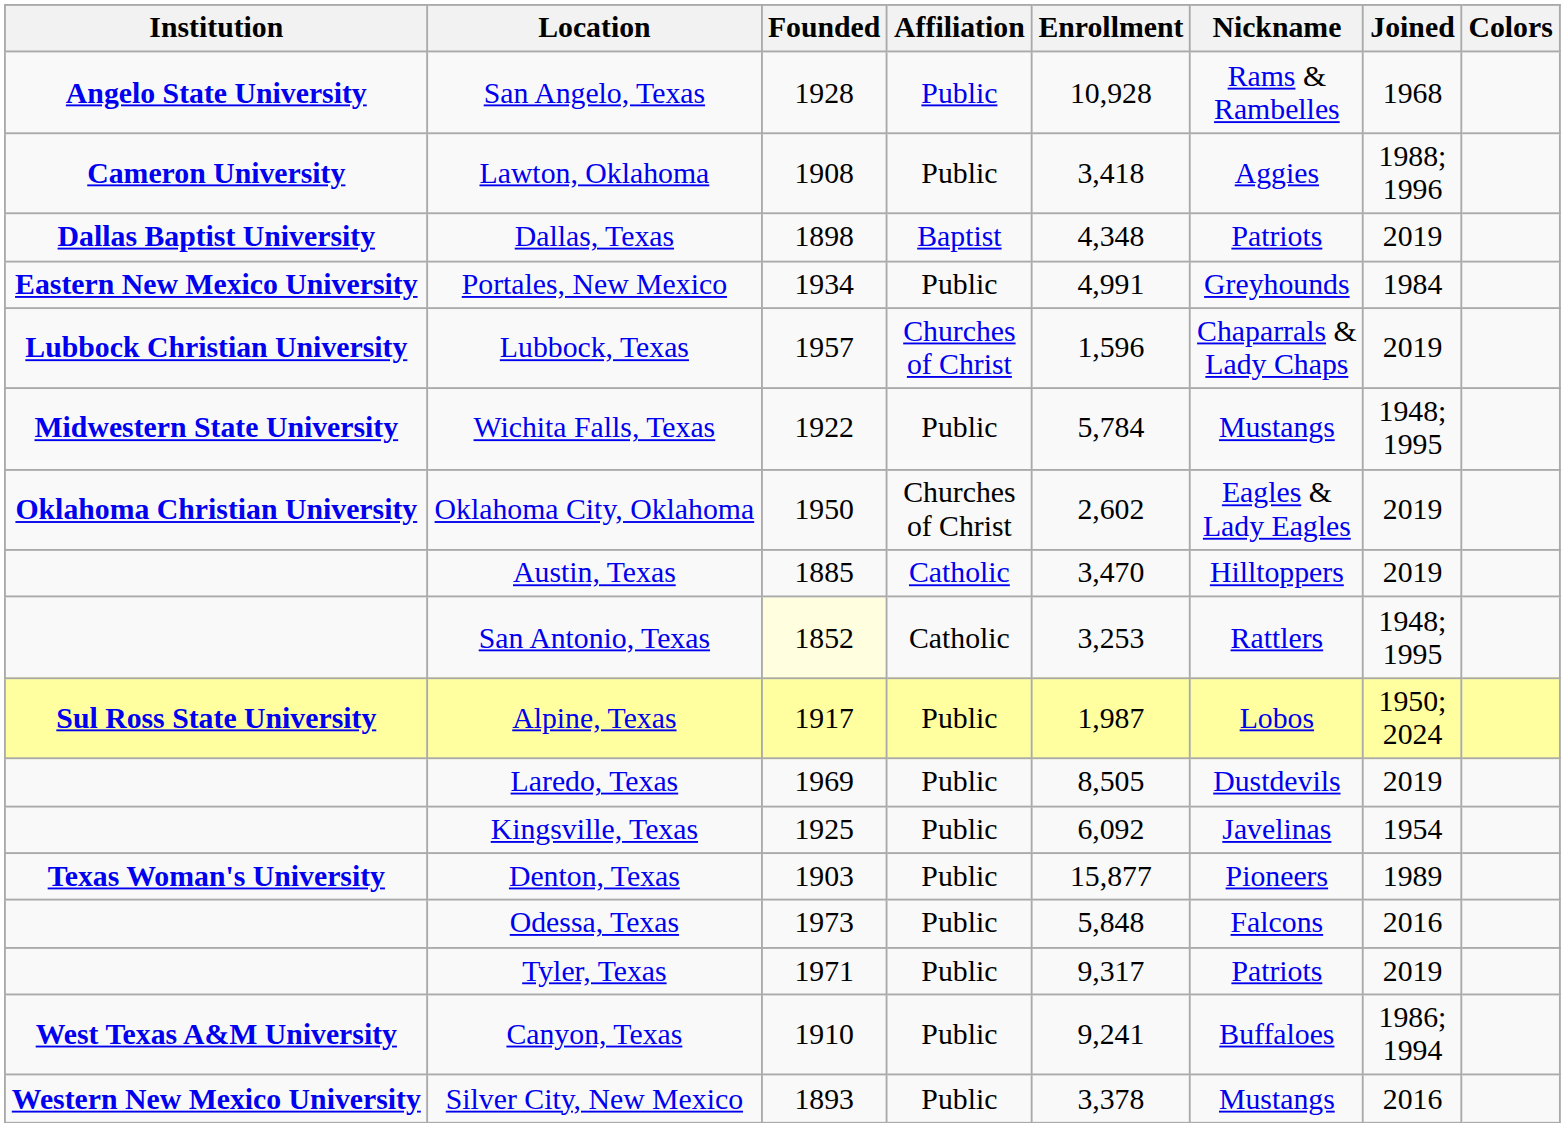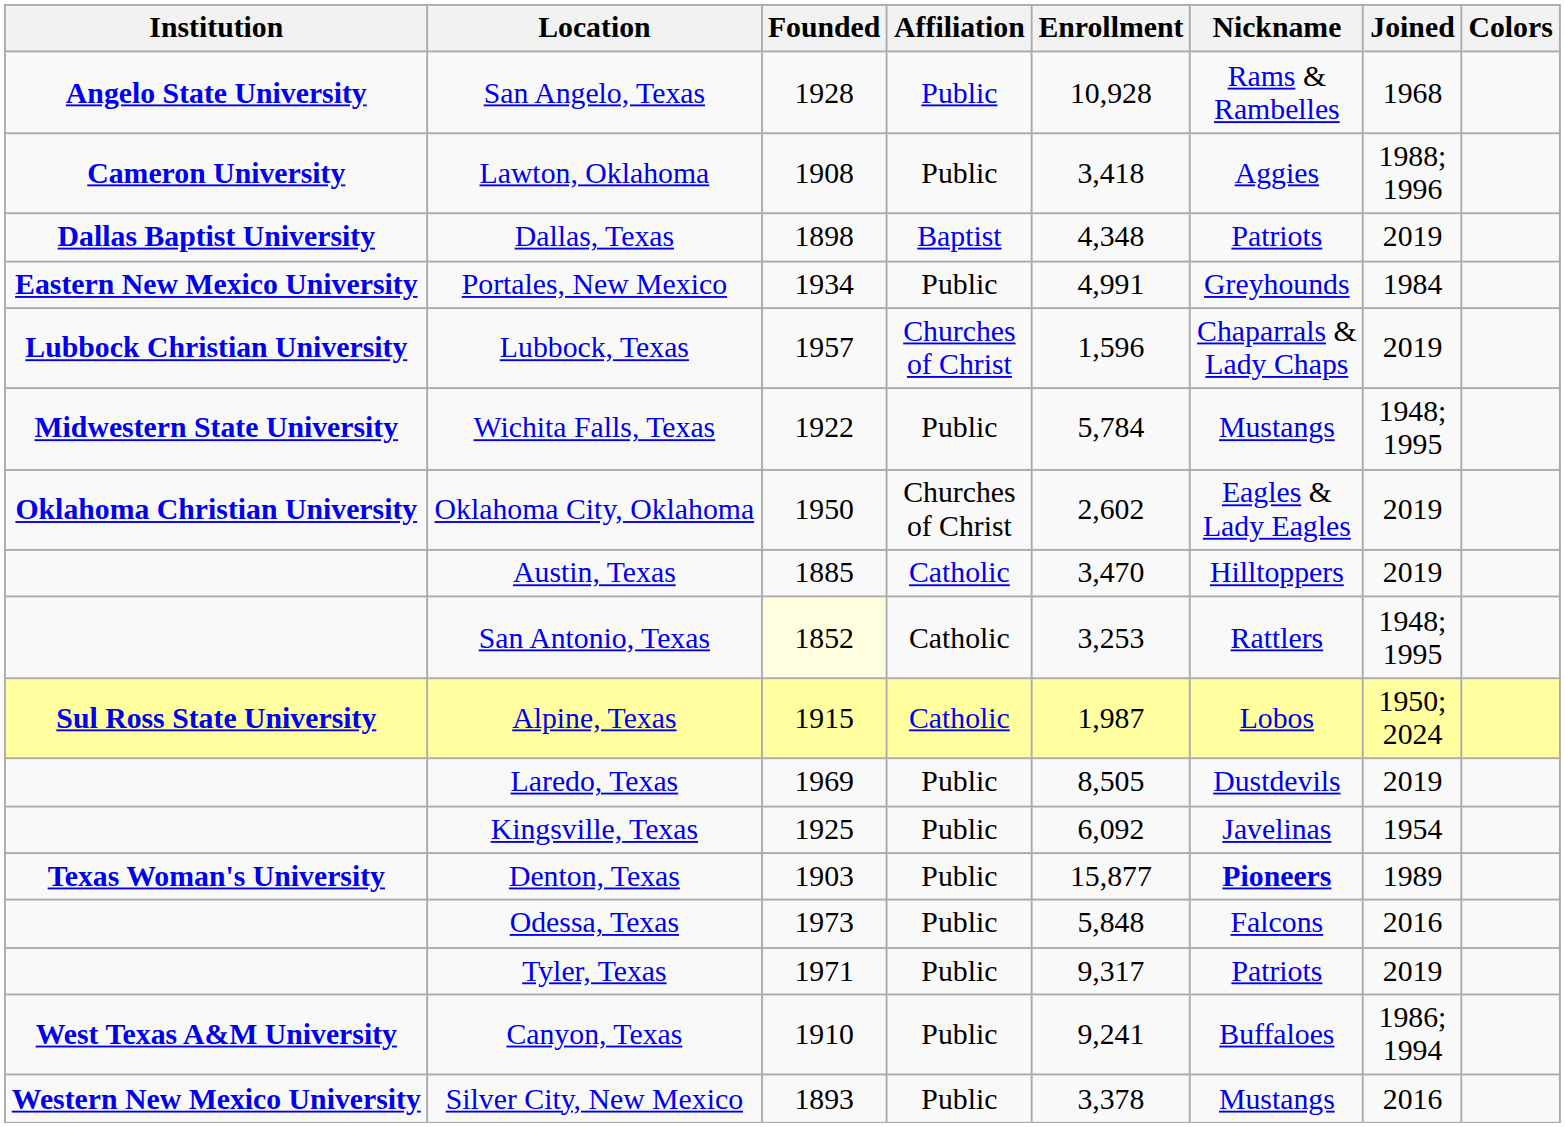 <table class="wikitable sortable" style="text-align:center">
 <tr>
 <th>Institution</th>
 <th>Location</th>
 <th>Founded</th>
 <th>Affiliation</th>
 <th>Enrollment</th>
 <th>Nickname</th>
 <th>Joined</th>
 <th class="unsortable">Colors</th>
 </tr>
 <tr>
 <td><strong><a href='#'>Angelo State University</a></strong></td>
 <td><a href='#'>San Angelo, Texas</a></td>
 <td>1928</td>
 <td><a href='#'>Public</a></td>
 <td>10,928</td>
 <td><a href='#'>Rams</a> &<br><a href='#'>Rambelles</a></td>
 <td>1968</td>
 <td></td>
 </tr>
 <tr>
 <td><strong><a href='#'>Cameron University</a></strong></td>
 <td><a href='#'>Lawton, Oklahoma</a></td>
 <td>1908</td>
 <td>Public</td>
 <td>3,418</td>
 <td><a href='#'>Aggies</a></td>
 <td>1988;<br>1996</td>
 <td></td>
 </tr>
 <tr>
 <td><strong><a href='#'>Dallas Baptist University</a></strong></td>
 <td><a href='#'>Dallas, Texas</a></td>
 <td>1898</td>
 <td><a href='#'>Baptist</a></td>
 <td>4,348</td>
 <td><a href='#'>Patriots</a></td>
 <td>2019</td>
 <td></td>
 </tr>
 <tr>
 <td><strong><a href='#'>Eastern New Mexico University</a></strong></td>
 <td><a href='#'>Portales, New Mexico</a></td>
 <td>1934</td>
 <td>Public</td>
 <td>4,991</td>
 <td><a href='#'>Greyhounds</a></td>
 <td>1984</td>
 <td></td>
 </tr>
 <tr>
 <td><strong><a href='#'>Lubbock Christian University</a></strong></td>
 <td><a href='#'>Lubbock, Texas</a></td>
 <td>1957</td>
 <td><a href='#'>Churches<br>of Christ</a></td>
 <td>1,596</td>
 <td><a href='#'>Chaparrals</a> &<br><a href='#'>Lady Chaps</a></td>
 <td>2019</td>
 <td></td>
 </tr>
 <tr>
 <td><strong><a href='#'>Midwestern State University</a></strong></td>
 <td><a href='#'>Wichita Falls, Texas</a></td>
 <td>1922</td>
 <td>Public</td>
 <td>5,784</td>
 <td><a href='#'>Mustangs</a></td>
 <td>1948;<br>1995</td>
 <td></td>
 </tr>
 <tr>
 <td><strong><a href='#'>Oklahoma Christian University</a></strong></td>
 <td><a href='#'>Oklahoma City, Oklahoma</a></td>
 <td>1950</td>
 <td>Churches<br>of Christ</td>
 <td>2,602</td>
 <td><a href='#'>Eagles</a> &<br><a href='#'>Lady Eagles</a></td>
 <td>2019</td>
 <td></td>
 </tr>
 <tr>
 <td></td>
 <td><a href='#'>Austin, Texas</a></td>
 <td>1885</td>
 <td><a href='#'>Catholic</a><br></td>
 <td>3,470</td>
 <td><a href='#'>Hilltoppers</a></td>
 <td>2019</td>
 <td></td>
 </tr>
 <tr>
 <td></td>
 <td><a href='#'>San Antonio, Texas</a></td>
 <td style="background: lightyellow;">1852</td>
 <td>Catholic<br></td>
 <td>3,253</td>
 <td><a href='#'>Rattlers</a></td>
 <td>1948;<br>1995</td>
 <td></td>
 </tr>
 <tr bgcolor=#ffffao>
 <td><strong><a href='#'>Sul Ross State University</a></strong></td>
 <td><a href='#'>Alpine, Texas</a></td>
-<td>1917</td>
-<td>Public</td>
+<td>1915</td>
+<td><a href='#'>Catholic</a><br></td>
 <td>1,987</td>
 <td><a href='#'>Lobos</a></td>
 <td>1950;<br>2024</td>
 <td></td>
 </tr>
 <tr>
 <td></td>
 <td><a href='#'>Laredo, Texas</a></td>
 <td>1969</td>
 <td>Public</td>
 <td>8,505</td>
 <td><a href='#'>Dustdevils</a></td>
 <td>2019</td>
 <td></td>
 </tr>
 <tr>
 <td></td>
 <td><a href='#'>Kingsville, Texas</a></td>
 <td>1925</td>
 <td>Public</td>
 <td>6,092</td>
 <td><a href='#'>Javelinas</a></td>
 <td>1954</td>
 <td></td>
 </tr>
 <tr>
 <td><strong><a href='#'>Texas Woman's University</a></strong></td>
 <td><a href='#'>Denton, Texas</a></td>
 <td>1903</td>
 <td>Public</td>
 <td>15,877</td>
-<td><a href='#'>Pioneers</a></td>
+<td><strong><a href='#'>Pioneers</a></strong></td>
 <td>1989</td>
 <td></td>
 </tr>
 <tr>
 <td></td>
 <td><a href='#'>Odessa, Texas</a></td>
 <td>1973</td>
 <td>Public</td>
 <td>5,848</td>
 <td><a href='#'>Falcons</a></td>
 <td>2016</td>
 <td></td>
 </tr>
 <tr>
 <td></td>
 <td><a href='#'>Tyler, Texas</a></td>
 <td>1971</td>
 <td>Public</td>
 <td>9,317</td>
 <td><a href='#'>Patriots</a></td>
 <td>2019</td>
 <td></td>
 </tr>
 <tr>
 <td><strong><a href='#'>West Texas A&M University</a></strong></td>
 <td><a href='#'>Canyon, Texas</a></td>
 <td>1910</td>
 <td>Public</td>
 <td>9,241</td>
 <td><a href='#'>Buffaloes</a></td>
 <td>1986;<br>1994</td>
 <td></td>
 </tr>
 <tr>
 <td><strong><a href='#'>Western New Mexico University</a></strong></td>
 <td><a href='#'>Silver City, New Mexico</a></td>
 <td>1893</td>
 <td>Public</td>
 <td>3,378</td>
 <td><a href='#'>Mustangs</a></td>
 <td>2016</td>
 <td></td>
 </tr>
 </table>
